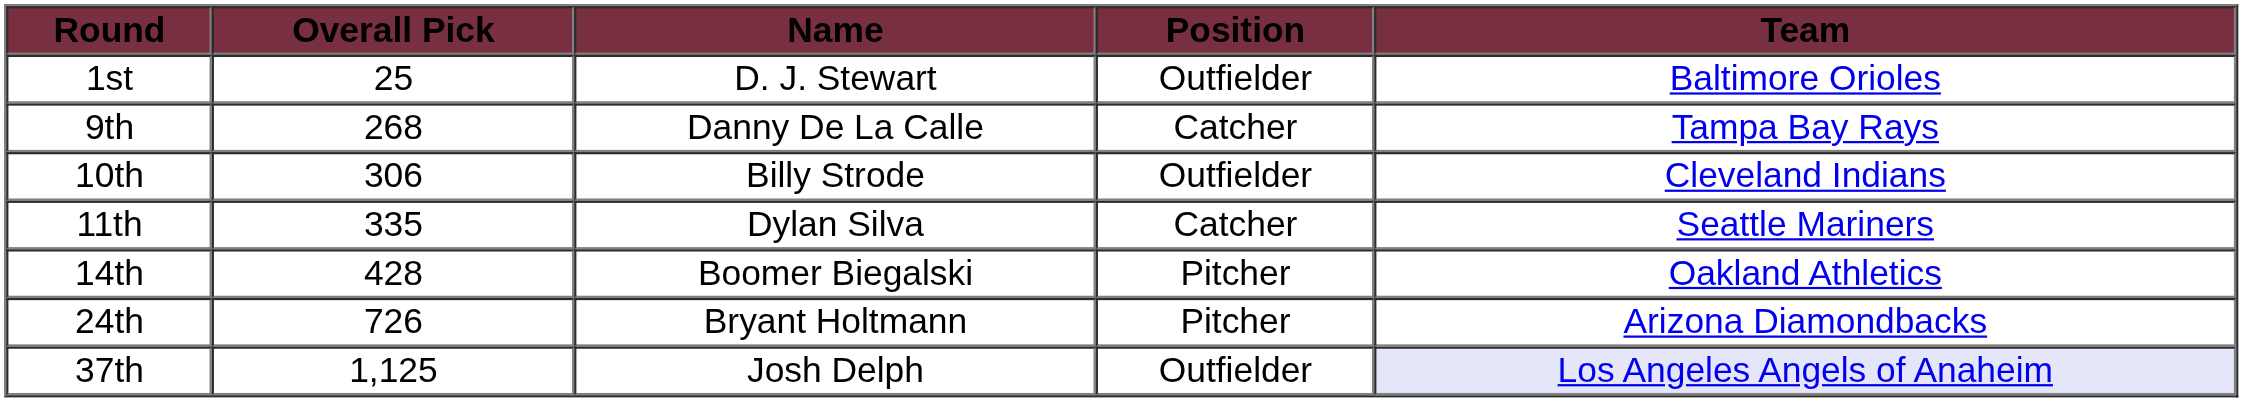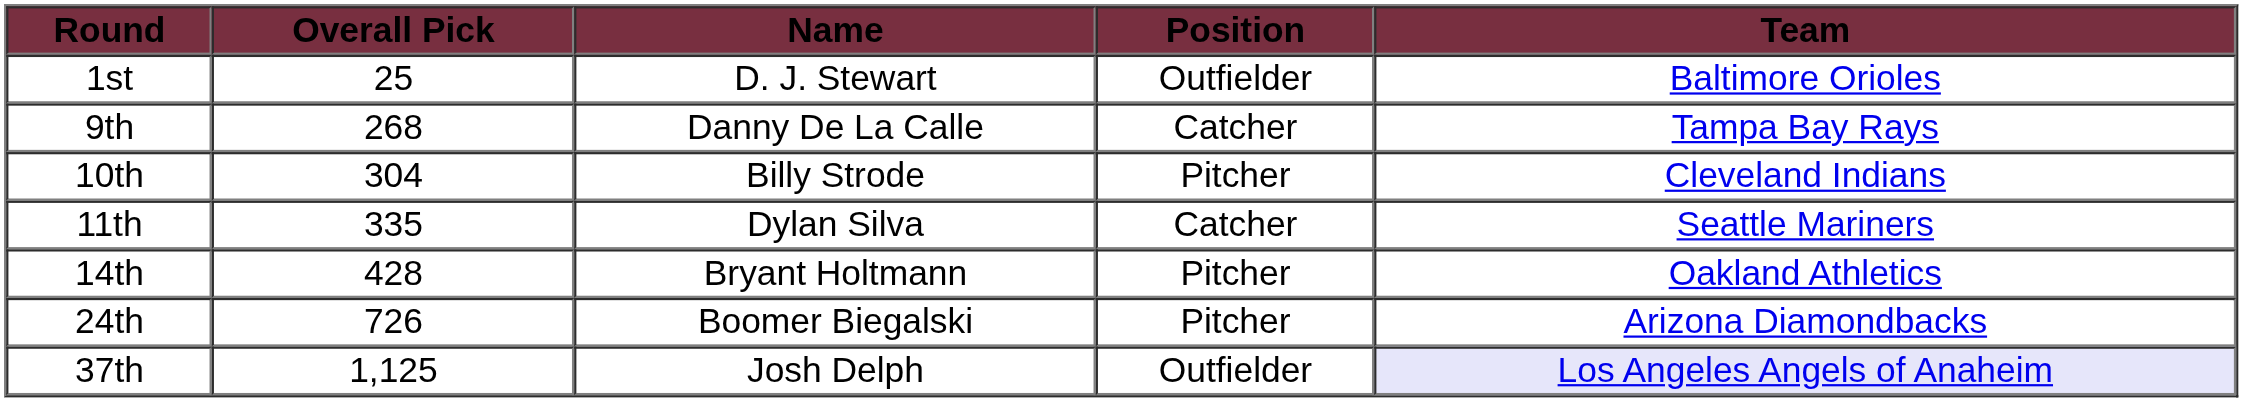 <table cellpadding="1" border="1" cellspacing="0" width="80%">
 <tr>
 <th bgcolor="#782F40"><span>Round</span></th>
 <th bgcolor="#782F40"><span>Overall Pick</span></th>
 <th bgcolor="#782F40"><span>Name</span></th>
 <th bgcolor="#782F40"><span>Position</span></th>
 <th bgcolor="#782F40"><span>Team</span></th>
 </tr>
 <tr align="center">
 <td>1st</td>
 <td>25</td>
 <td>D. J. Stewart</td>
 <td>Outfielder</td>
 <td><a href='#'>Baltimore Orioles</a></td>
 </tr>
 <tr align="center">
 <td>9th</td>
 <td>268</td>
 <td>Danny De La Calle</td>
 <td>Catcher</td>
 <td><a href='#'>Tampa Bay Rays</a></td>
 </tr>
 <tr align="center">
 <td>10th</td>
-<td>306</td>
+<td>304</td>
 <td>Billy Strode</td>
-<td>Outfielder</td>
+<td>Pitcher</td>
 <td><a href='#'>Cleveland Indians</a></td>
 </tr>
 <tr align="center">
 <td>11th</td>
 <td>335</td>
 <td>Dylan Silva</td>
 <td>Catcher</td>
 <td><a href='#'>Seattle Mariners</a></td>
 </tr>
 <tr align="center">
 <td>14th</td>
 <td>428</td>
-<td>Boomer Biegalski</td>
+<td>Bryant Holtmann</td>
 <td>Pitcher</td>
 <td><a href='#'>Oakland Athletics</a></td>
 </tr>
 <tr align="center">
 <td>24th</td>
 <td>726</td>
-<td>Bryant Holtmann</td>
+<td>Boomer Biegalski</td>
 <td>Pitcher</td>
 <td><a href='#'>Arizona Diamondbacks</a></td>
 </tr>
 <tr align="center">
 <td>37th</td>
 <td>1,125</td>
 <td>Josh Delph</td>
 <td>Outfielder</td>
 <td style="background: lavender;"><a href='#'>Los Angeles Angels of Anaheim</a></td>
 </tr>
 <tr>
 </tr>
 </table>
